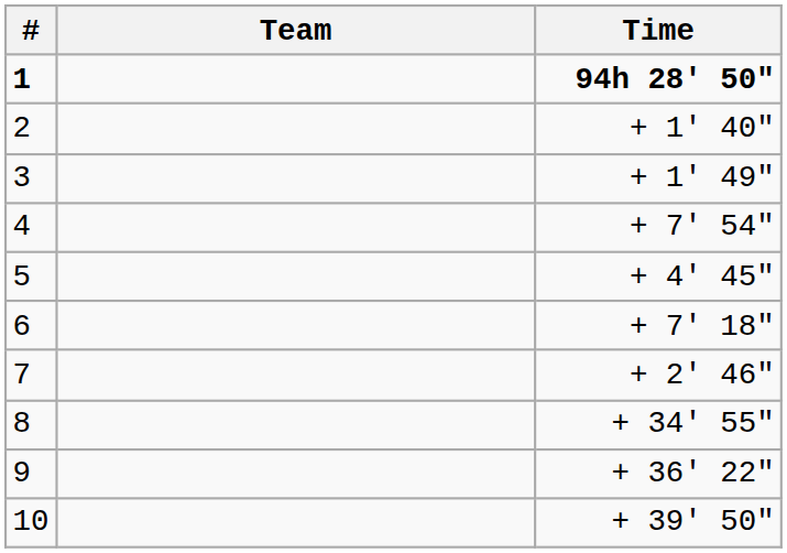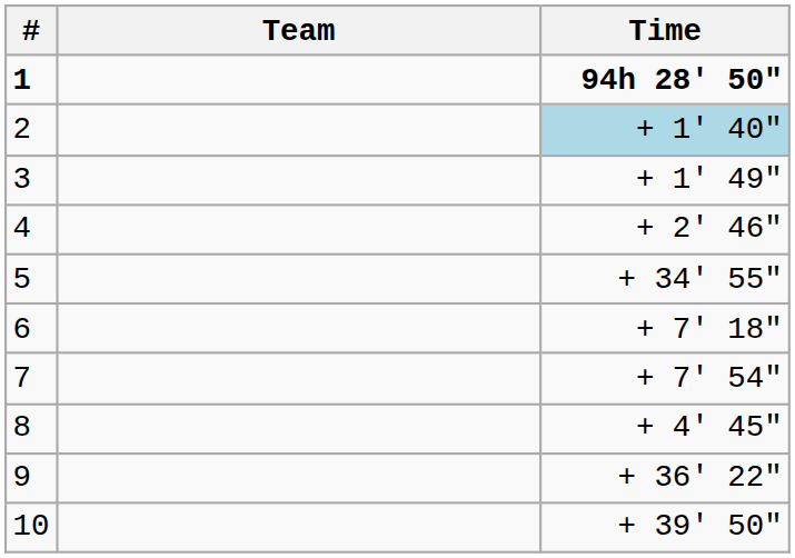 <table class="wikitable">
 <tr>
 <th>#</th>
 <th width=200>Team</th>
 <th width=100>Time</th>
 </tr>
 <tr>
 <td><strong>1</strong></td>
 <td><strong></strong></td>
 <td align=right><strong>94h 28' 50"</strong></td>
 </tr>
 <tr>
 <td>2</td>
 <td></td>
-<td align=right>+ 1' 40"</td>
+<td align=right style="background: lightblue;">+ 1' 40"</td>
 </tr>
 <tr>
 <td>3</td>
 <td></td>
 <td align=right>+ 1' 49"</td>
 </tr>
 <tr>
 <td>4</td>
 <td></td>
-<td align=right>+ 7' 54"</td>
+<td align=right>+ 2' 46"</td>
 </tr>
 <tr>
 <td>5</td>
 <td></td>
-<td align=right>+ 4' 45"</td>
+<td align=right>+ 34' 55"</td>
 </tr>
 <tr>
 <td>6</td>
 <td></td>
 <td align=right>+ 7' 18"</td>
 </tr>
 <tr>
 <td>7</td>
 <td></td>
-<td align=right>+ 2' 46"</td>
+<td align=right>+ 7' 54"</td>
 </tr>
 <tr>
 <td>8</td>
 <td></td>
-<td align=right>+ 34' 55"</td>
+<td align=right>+ 4' 45"</td>
 </tr>
 <tr>
 <td>9</td>
 <td></td>
 <td align=right>+ 36' 22"</td>
 </tr>
 <tr>
 <td>10</td>
 <td></td>
 <td align=right>+ 39' 50"</td>
 </tr>
 </table>
